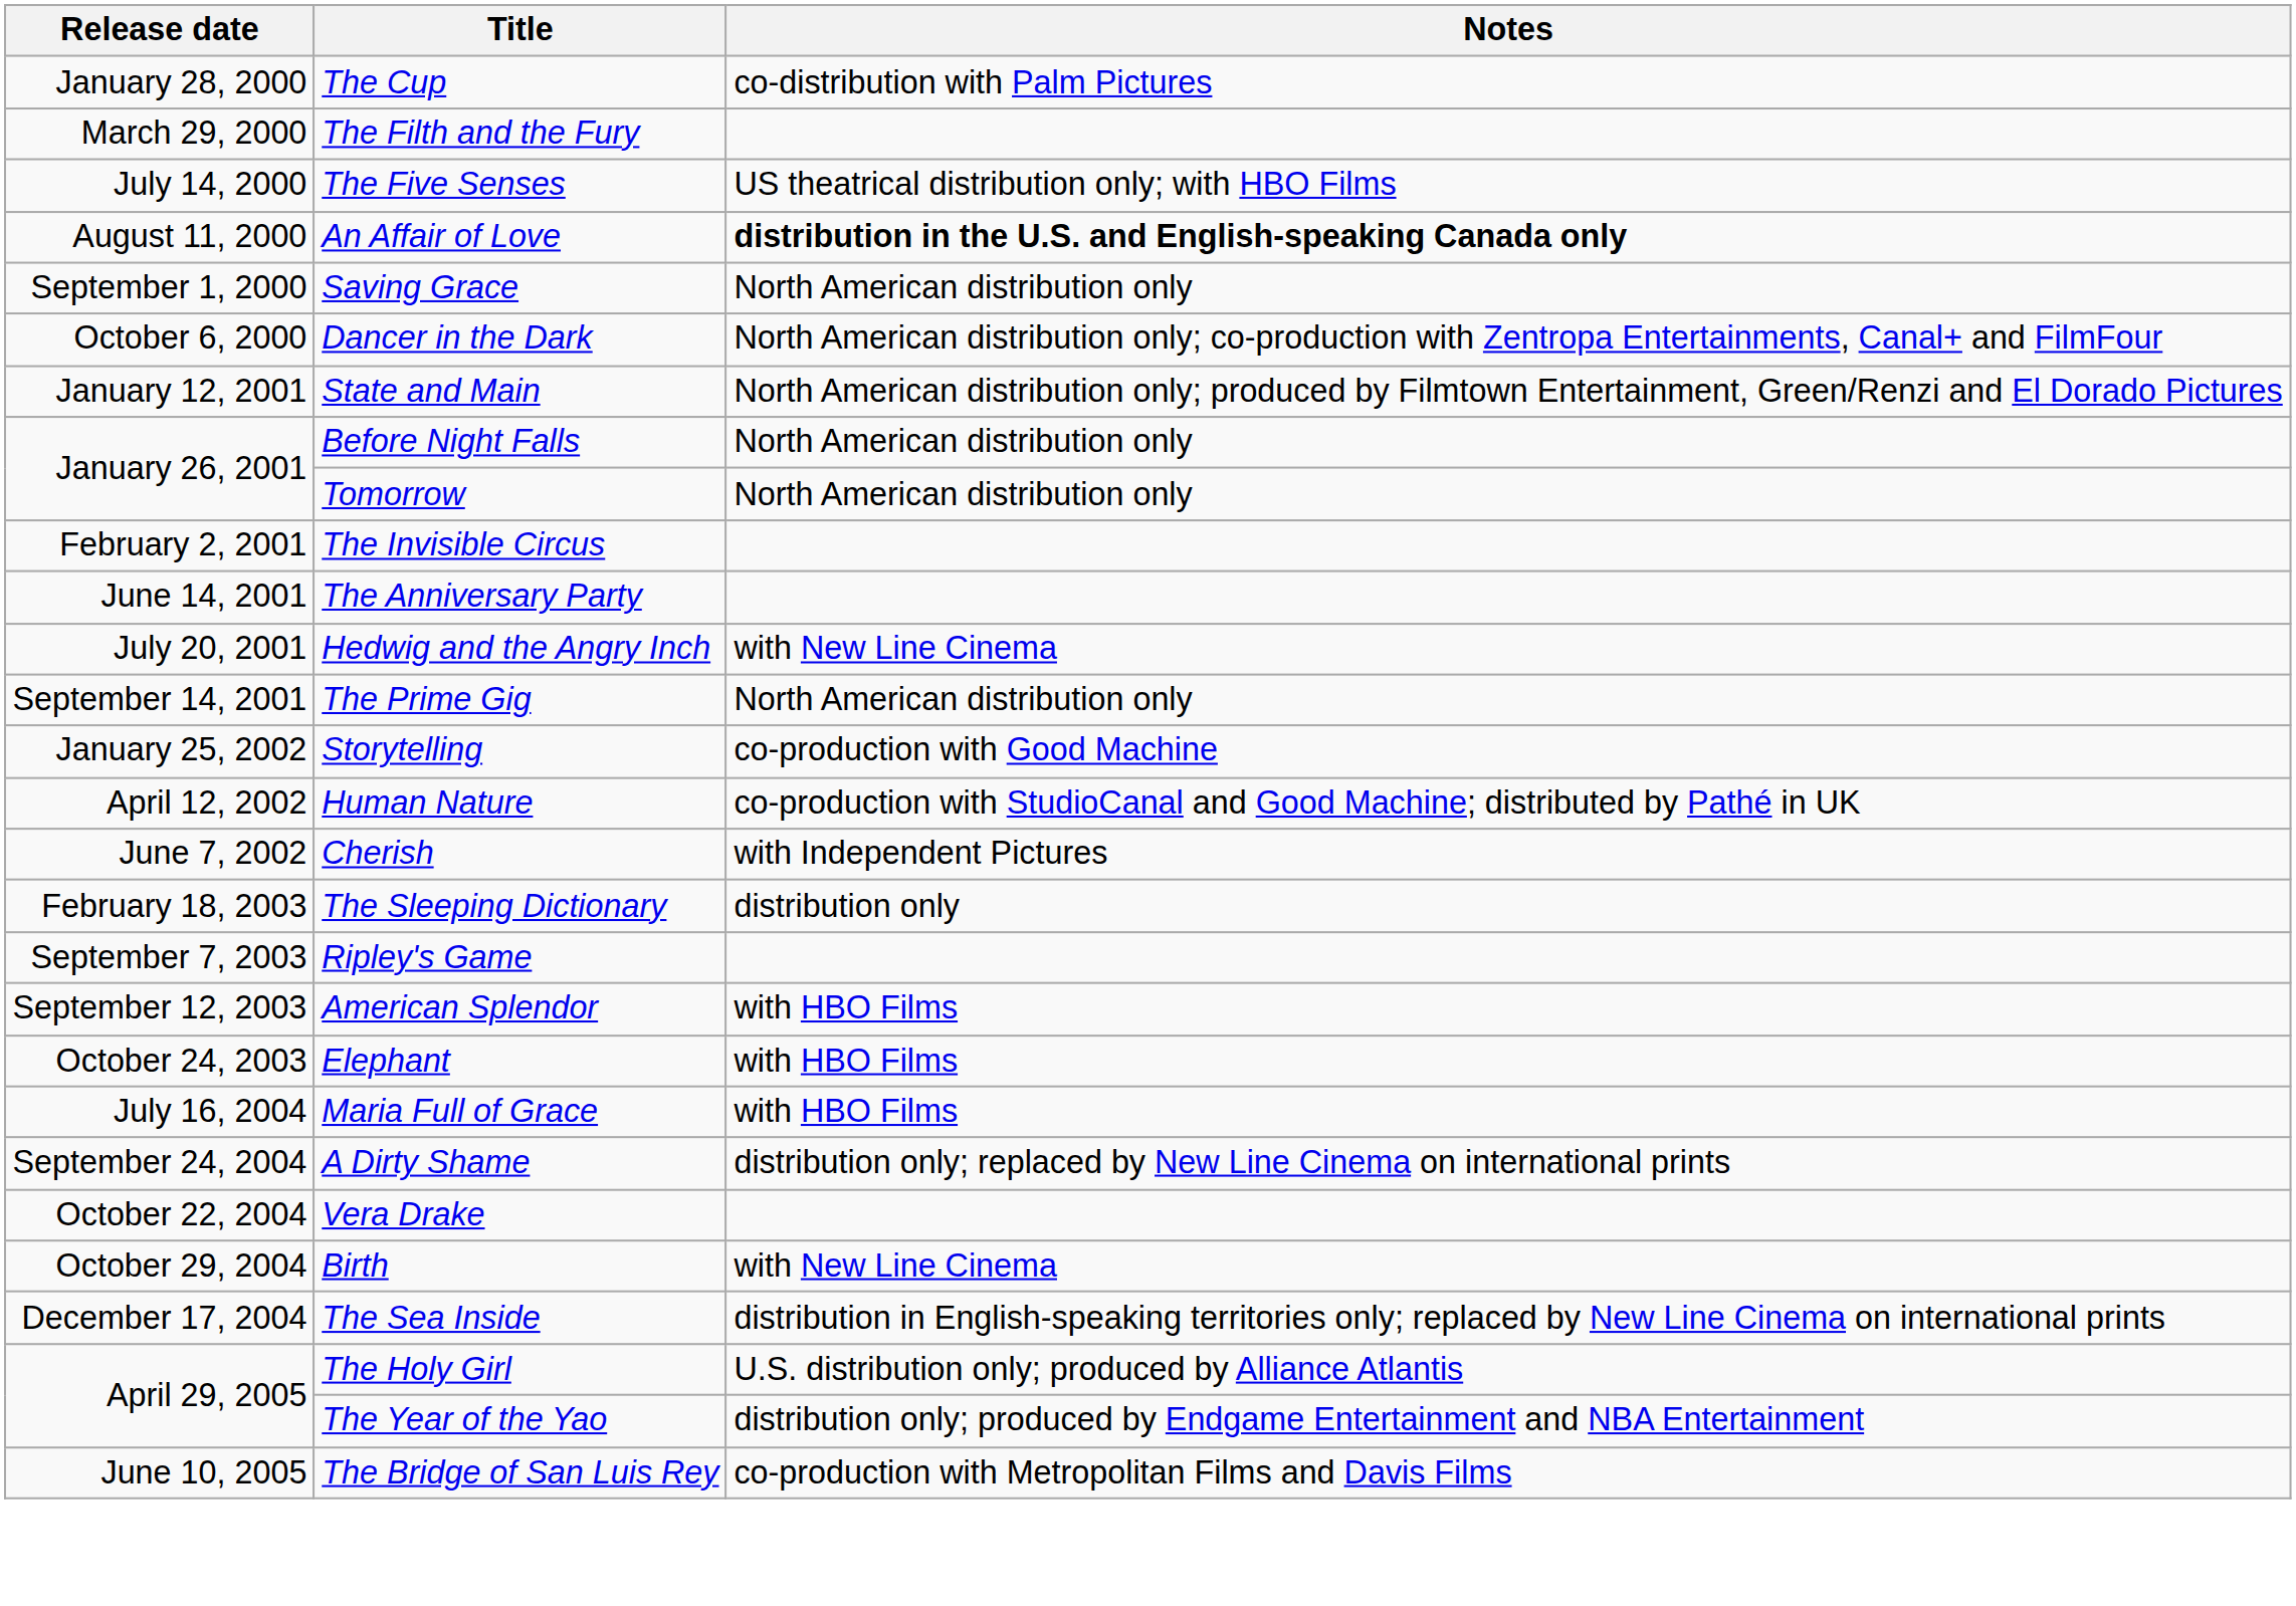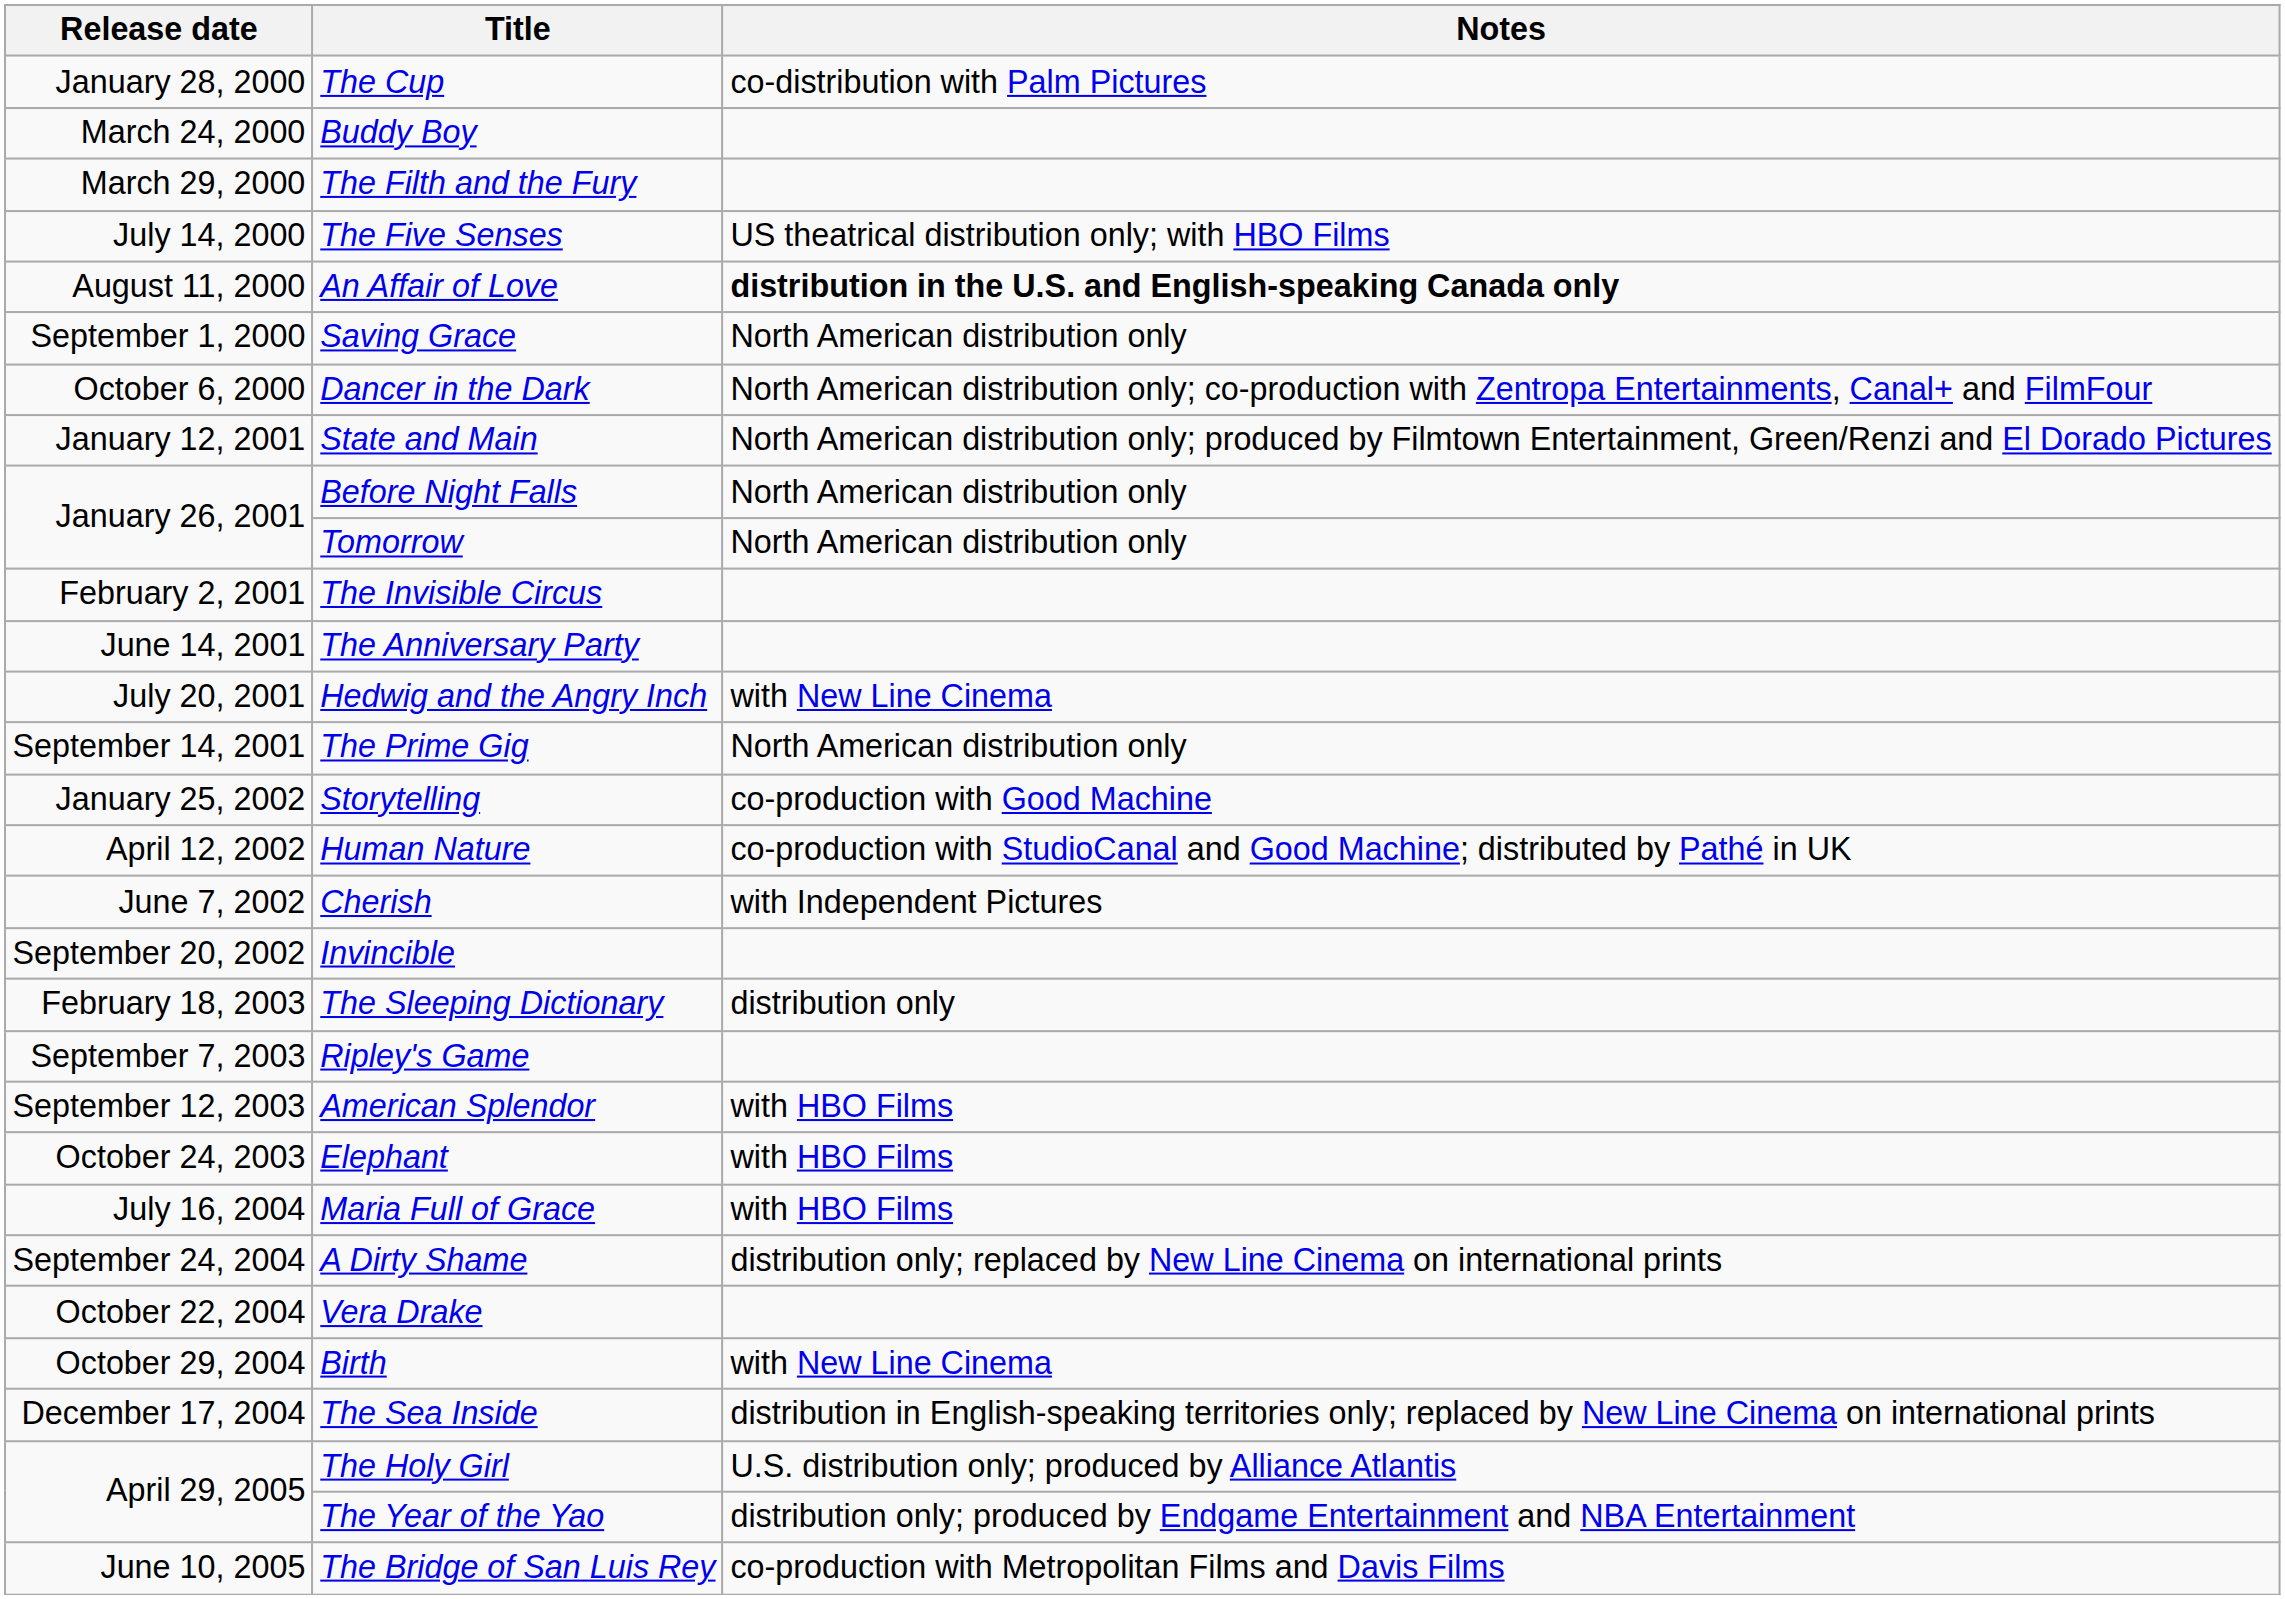 <table class="wikitable sortable">
 <tr>
 <th>Release date</th>
 <th>Title</th>
 <th>Notes</th>
 </tr>
 <tr>
 <td align="right">January 28, 2000</td>
 <td><em><a href='#'>The Cup</a></em></td>
 <td>co-distribution with <a href='#'>Palm Pictures</a></td>
+</tr>
+<tr>
+<td align="right">March 24, 2000</td>
+<td><em><a href='#'>Buddy Boy</a></em></td>
+<td></td>
 </tr>
 <tr>
 <td align="right">March 29, 2000</td>
 <td><em><a href='#'>The Filth and the Fury</a></em></td>
 <td></td>
 </tr>
 <tr>
 <td align="right">July 14, 2000</td>
 <td><em><a href='#'>The Five Senses</a></em></td>
 <td>US theatrical distribution only; with <a href='#'>HBO Films</a></td>
 </tr>
 <tr>
 <td align="right">August 11, 2000</td>
 <td><em><a href='#'>An Affair of Love</a></em></td>
 <td><strong>distribution in the U.S. and English-speaking Canada only</strong></td>
 </tr>
 <tr>
 <td align="right">September 1, 2000</td>
 <td><em><a href='#'>Saving Grace</a></em></td>
 <td>North American distribution only</td>
 </tr>
 <tr>
 <td align="right">October 6, 2000</td>
 <td><em><a href='#'>Dancer in the Dark</a></em></td>
 <td>North American distribution only; co-production with <a href='#'>Zentropa Entertainments</a>, <a href='#'>Canal+</a> and <a href='#'>FilmFour</a></td>
 </tr>
 <tr>
 <td align="right">January 12, 2001</td>
 <td><em><a href='#'>State and Main</a></em></td>
 <td>North American distribution only; produced by Filmtown Entertainment, Green/Renzi and <a href='#'>El Dorado Pictures</a></td>
 </tr>
 <tr>
 <td align="right" rowspan=2>January 26, 2001</td>
 <td><em><a href='#'>Before Night Falls</a></em></td>
 <td>North American distribution only</td>
 </tr>
 <tr>
 <td><em><a href='#'>Tomorrow</a></em></td>
 <td>North American distribution only</td>
 </tr>
 <tr>
 <td align="right">February 2, 2001</td>
 <td><em><a href='#'>The Invisible Circus</a></em></td>
 <td></td>
 </tr>
 <tr>
 <td align="right">June 14, 2001</td>
 <td><em><a href='#'>The Anniversary Party</a></em></td>
 <td></td>
 </tr>
 <tr>
 <td align="right">July 20, 2001</td>
 <td><em><a href='#'>Hedwig and the Angry Inch</a></em></td>
 <td>with <a href='#'>New Line Cinema</a></td>
 </tr>
 <tr>
 <td align="right">September 14, 2001</td>
 <td><em><a href='#'>The Prime Gig</a></em></td>
 <td>North American distribution only</td>
 </tr>
 <tr>
 <td align="right">January 25, 2002</td>
 <td><em><a href='#'>Storytelling</a></em></td>
 <td>co-production with <a href='#'>Good Machine</a></td>
 </tr>
 <tr>
 <td align="right">April 12, 2002</td>
 <td><em><a href='#'>Human Nature</a></em></td>
 <td>co-production with <a href='#'>StudioCanal</a> and <a href='#'>Good Machine</a>; distributed by <a href='#'>Pathé</a> in UK</td>
 </tr>
 <tr>
 <td align="right">June 7, 2002</td>
 <td><em><a href='#'>Cherish</a></em></td>
 <td>with Independent Pictures</td>
 </tr>
 <tr>
+<td align="right">September 20, 2002</td>
+<td><em><a href='#'>Invincible</a></em></td>
+<td></td>
+</tr>
+<tr>
 <td align="right">February 18, 2003</td>
 <td><em><a href='#'>The Sleeping Dictionary</a></em></td>
 <td>distribution only</td>
 </tr>
 <tr>
 <td align="right">September 7, 2003</td>
 <td><em><a href='#'>Ripley's Game</a></em></td>
 <td></td>
 </tr>
 <tr>
 <td align="right">September 12, 2003</td>
 <td><em><a href='#'>American Splendor</a></em></td>
 <td>with <a href='#'>HBO Films</a></td>
 </tr>
 <tr>
 <td align="right">October 24, 2003</td>
 <td><em><a href='#'>Elephant</a></em></td>
 <td>with <a href='#'>HBO Films</a></td>
 </tr>
 <tr>
 <td align="right">July 16, 2004</td>
 <td><em><a href='#'>Maria Full of Grace</a></em></td>
 <td>with <a href='#'>HBO Films</a></td>
 </tr>
 <tr>
 <td align="right">September 24, 2004</td>
 <td><em><a href='#'>A Dirty Shame</a></em></td>
 <td>distribution only; replaced by <a href='#'>New Line Cinema</a> on international prints</td>
 </tr>
 <tr>
 <td align="right">October 22, 2004</td>
 <td><em><a href='#'>Vera Drake</a></em></td>
 <td></td>
 </tr>
 <tr>
 <td align="right">October 29, 2004</td>
 <td><em><a href='#'>Birth</a></em></td>
 <td>with <a href='#'>New Line Cinema</a></td>
 </tr>
 <tr>
 <td align="right">December 17, 2004</td>
 <td><em><a href='#'>The Sea Inside</a></em></td>
 <td>distribution in English-speaking territories only; replaced by <a href='#'>New Line Cinema</a> on international prints</td>
 </tr>
 <tr>
 <td align="right" rowspan=2>April 29, 2005</td>
 <td><em><a href='#'>The Holy Girl</a></em></td>
 <td>U.S. distribution only; produced by <a href='#'>Alliance Atlantis</a></td>
 </tr>
 <tr>
 <td><em><a href='#'>The Year of the Yao</a></em></td>
 <td>distribution only; produced by <a href='#'>Endgame Entertainment</a> and <a href='#'>NBA Entertainment</a></td>
 </tr>
 <tr>
 <td align="right">June 10, 2005</td>
 <td><em><a href='#'>The Bridge of San Luis Rey</a></em></td>
 <td>co-production with Metropolitan Films and <a href='#'>Davis Films</a></td>
 </tr>
 </table>
